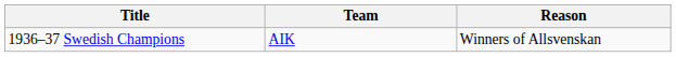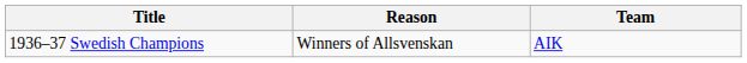 <table class="wikitable" style="text-align: left;">
 <tr>
 <th style="width: 275px;">Title</th>
+<th style="width: 225px;">Reason</th>
 <th style="width: 200px;">Team</th>
-<th style="width: 225px;">Reason</th>
 </tr>
 <tr>
 <td>1936–37 <a href='#'>Swedish Champions</a></td>
+<td>Winners of Allsvenskan</td>
 <td><a href='#'>AIK</a></td>
-<td>Winners of Allsvenskan</td>
 </tr>
 </table>
